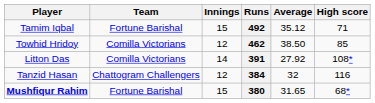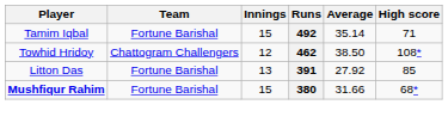 <table class="wikitable" style="text-align:center;">
 <tr>
 <th>Player</th>
 <th>Team</th>
 <th>Innings</th>
 <th>Runs</th>
 <th>Average</th>
 <th>High score</th>
 </tr>
 <tr>
 <td><a href='#'>Tamim Iqbal</a></td>
 <td><a href='#'>Fortune Barishal</a></td>
 <td>15</td>
 <th>492</th>
-<td>35.12</td>
+<td>35.14</td>
 <td>71</td>
 </tr>
 <tr>
 <td><a href='#'>Towhid Hridoy</a></td>
-<td><a href='#'>Comilla Victorians</a></td>
+<td><a href='#'>Chattogram Challengers</a></td>
 <td>12</td>
 <th>462</th>
 <td>38.50</td>
-<td>85</td>
+<td>108<a href='#'>*</a></td>
 </tr>
 <tr>
 <td><a href='#'>Litton Das</a></td>
-<td><a href='#'>Comilla Victorians</a></td>
-<td>14</td>
+<td><a href='#'>Fortune Barishal</a></td>
+<td>13</td>
 <th>391</th>
 <td>27.92</td>
-<td>108<a href='#'>*</a></td>
-</tr>
-<tr>
-<td><a href='#'>Tanzid Hasan</a></td>
-<td><a href='#'>Chattogram Challengers</a></td>
-<td>12</td>
-<th>384</th>
-<td>32</td>
-<td>116</td>
+<td>85</td>
 </tr>
 <tr>
 <td><strong><a href='#'>Mushfiqur Rahim</a></strong></td>
 <td><a href='#'>Fortune Barishal</a></td>
 <td>15</td>
 <th>380</th>
-<td>31.65</td>
+<td>31.66</td>
 <td>68<a href='#'>*</a></td>
 </tr>
 </table>
